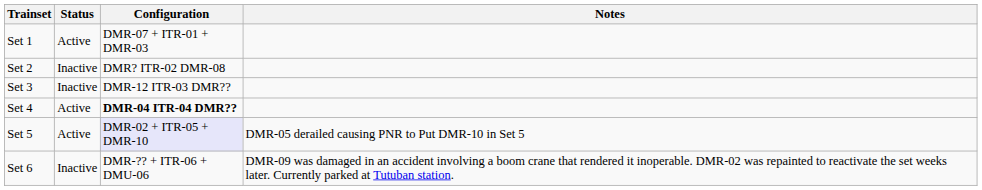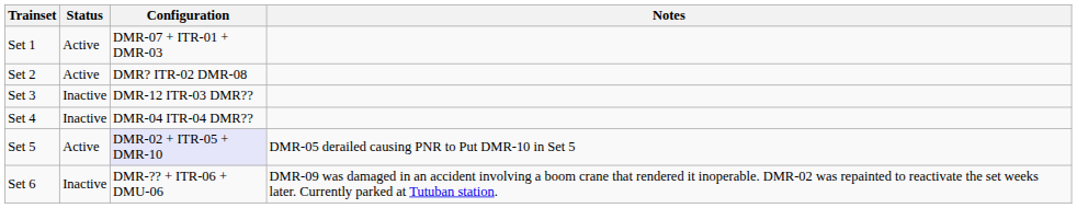 <table class="wikitable">
 <tr>
 <th>Trainset</th>
 <th>Status</th>
 <th>Configuration</th>
 <th>Notes</th>
 </tr>
 <tr>
 <td>Set 1</td>
 <td>Active</td>
 <td>DMR-07 + ITR-01 + DMR-03</td>
 <td></td>
 </tr>
 <tr>
 <td>Set 2</td>
-<td>Inactive</td>
+<td>Active</td>
 <td>DMR? ITR-02 DMR-08</td>
 <td></td>
 </tr>
 <tr>
 <td>Set 3</td>
 <td>Inactive</td>
 <td>DMR-12 ITR-03 DMR??</td>
 <td></td>
 </tr>
 <tr>
 <td>Set 4</td>
-<td>Active</td>
-<td><strong>DMR-04 ITR-04 DMR??</strong></td>
+<td>Inactive</td>
+<td>DMR-04 ITR-04 DMR??</td>
 <td></td>
 </tr>
 <tr>
 <td>Set 5</td>
 <td>Active</td>
 <td style="background: lavender;">DMR-02 + ITR-05 + DMR-10</td>
 <td>DMR-05 derailed causing PNR to Put DMR-10 in Set 5</td>
 </tr>
 <tr>
 <td>Set 6</td>
 <td>Inactive</td>
 <td>DMR-?? + ITR-06 + DMU-06</td>
 <td>DMR-09 was damaged in an accident involving a boom crane that rendered it inoperable. DMR-02 was repainted to reactivate the set weeks later. Currently parked at <a href='#'>Tutuban station</a>.</td>
 </tr>
 </table>
